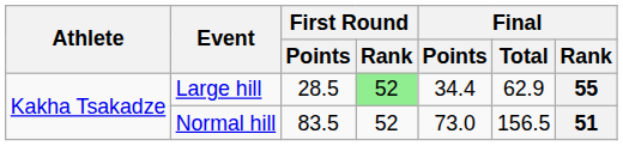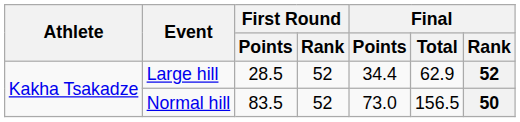 <table class="wikitable" style="font-size:90%">
 <tr>
 <th rowspan="2">Athlete</th>
 <th rowspan="2">Event</th>
 <th colspan="2">First Round</th>
 <th colspan="3">Final</th>
 </tr>
 <tr>
 <th>Points</th>
 <th>Rank</th>
 <th>Points</th>
 <th>Total</th>
 <th>Rank</th>
 </tr>
 <tr>
 <td rowspan=2><a href='#'>Kakha Tsakadze</a></td>
 <td><a href='#'>Large hill</a></td>
 <td align="center">28.5</td>
-<td align="center" style="background: lightgreen;">52</td>
+<td align="center">52</td>
 <td align="center">34.4</td>
 <td align="center">62.9</td>
-<th align="center">55</th>
+<th align="center">52</th>
 </tr>
 <tr>
 <td><a href='#'>Normal hill</a></td>
 <td align="center">83.5</td>
 <td align="center">52</td>
 <td align="center">73.0</td>
 <td align="center">156.5</td>
-<th align="center">51</th>
+<th align="center">50</th>
 </tr>
 </table>
